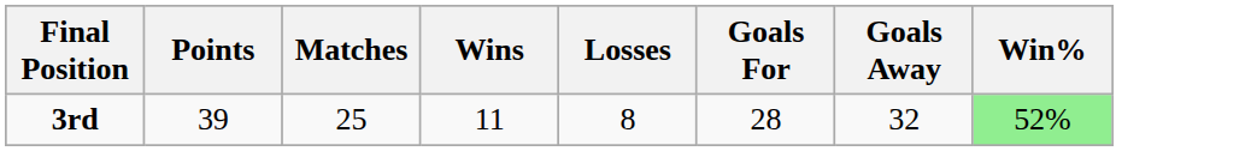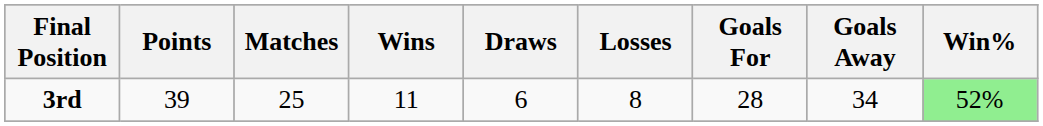 <table class="wikitable" style="font-size: 95%; text-align: center;">
 <tr>
 <th width=60>Final Position</th>
 <th width=60>Points</th>
 <th width=60>Matches</th>
 <th width=60>Wins</th>
+<th width=60>Draws</th>
 <th width=60>Losses</th>
 <th width=60>Goals For</th>
 <th width=60>Goals Away</th>
 <th width=60>Win%</th>
 </tr>
 <tr>
 <td><strong>3rd</strong></td>
 <td>39</td>
 <td>25</td>
 <td>11</td>
+<td>6</td>
 <td>8</td>
 <td>28</td>
-<td>32</td>
+<td>34</td>
 <td style="background: lightgreen;">52%</td>
 </tr>
 </table>
